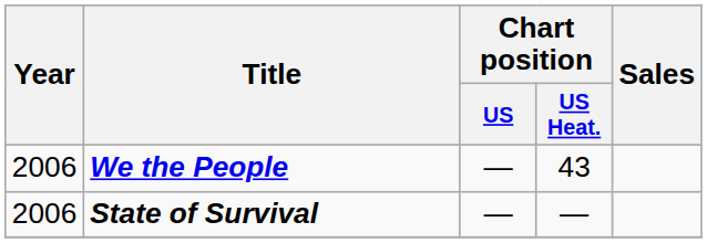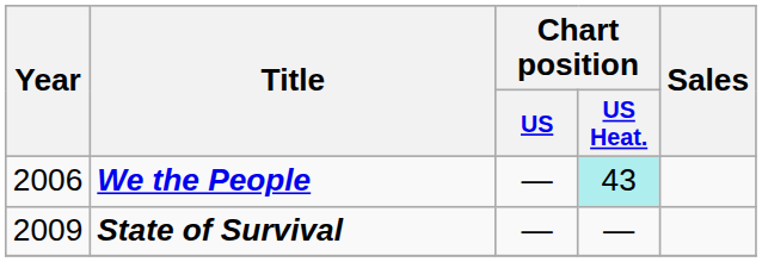 <table class="wikitable">
 <tr>
 <th rowspan="2">Year</th>
 <th rowspan="2" width="200">Title</th>
 <th colspan="2">Chart position</th>
 <th rowspan="2">Sales</th>
 </tr>
 <tr>
 <th style="width:3em;font-size:75%;"><a href='#'>US</a></th>
 <th style="width:3em;font-size:75%;"><a href='#'>US Heat.</a></th>
 </tr>
 <tr>
 <td>2006</td>
 <td><strong><em><a href='#'>We the People</a></em></strong> </td>
 <td align="center">—</td>
-<td align="center">43</td>
+<td align="center" style="background: paleturquoise;">43</td>
 <td align="left"></td>
 </tr>
 <tr>
-<td>2006</td>
+<td>2009</td>
 <td><strong><em>State of Survival</em></strong> </td>
 <td align="center">—</td>
 <td align="center">—</td>
 <td align="left"></td>
 </tr>
 <tr>
 </tr>
 </table>
